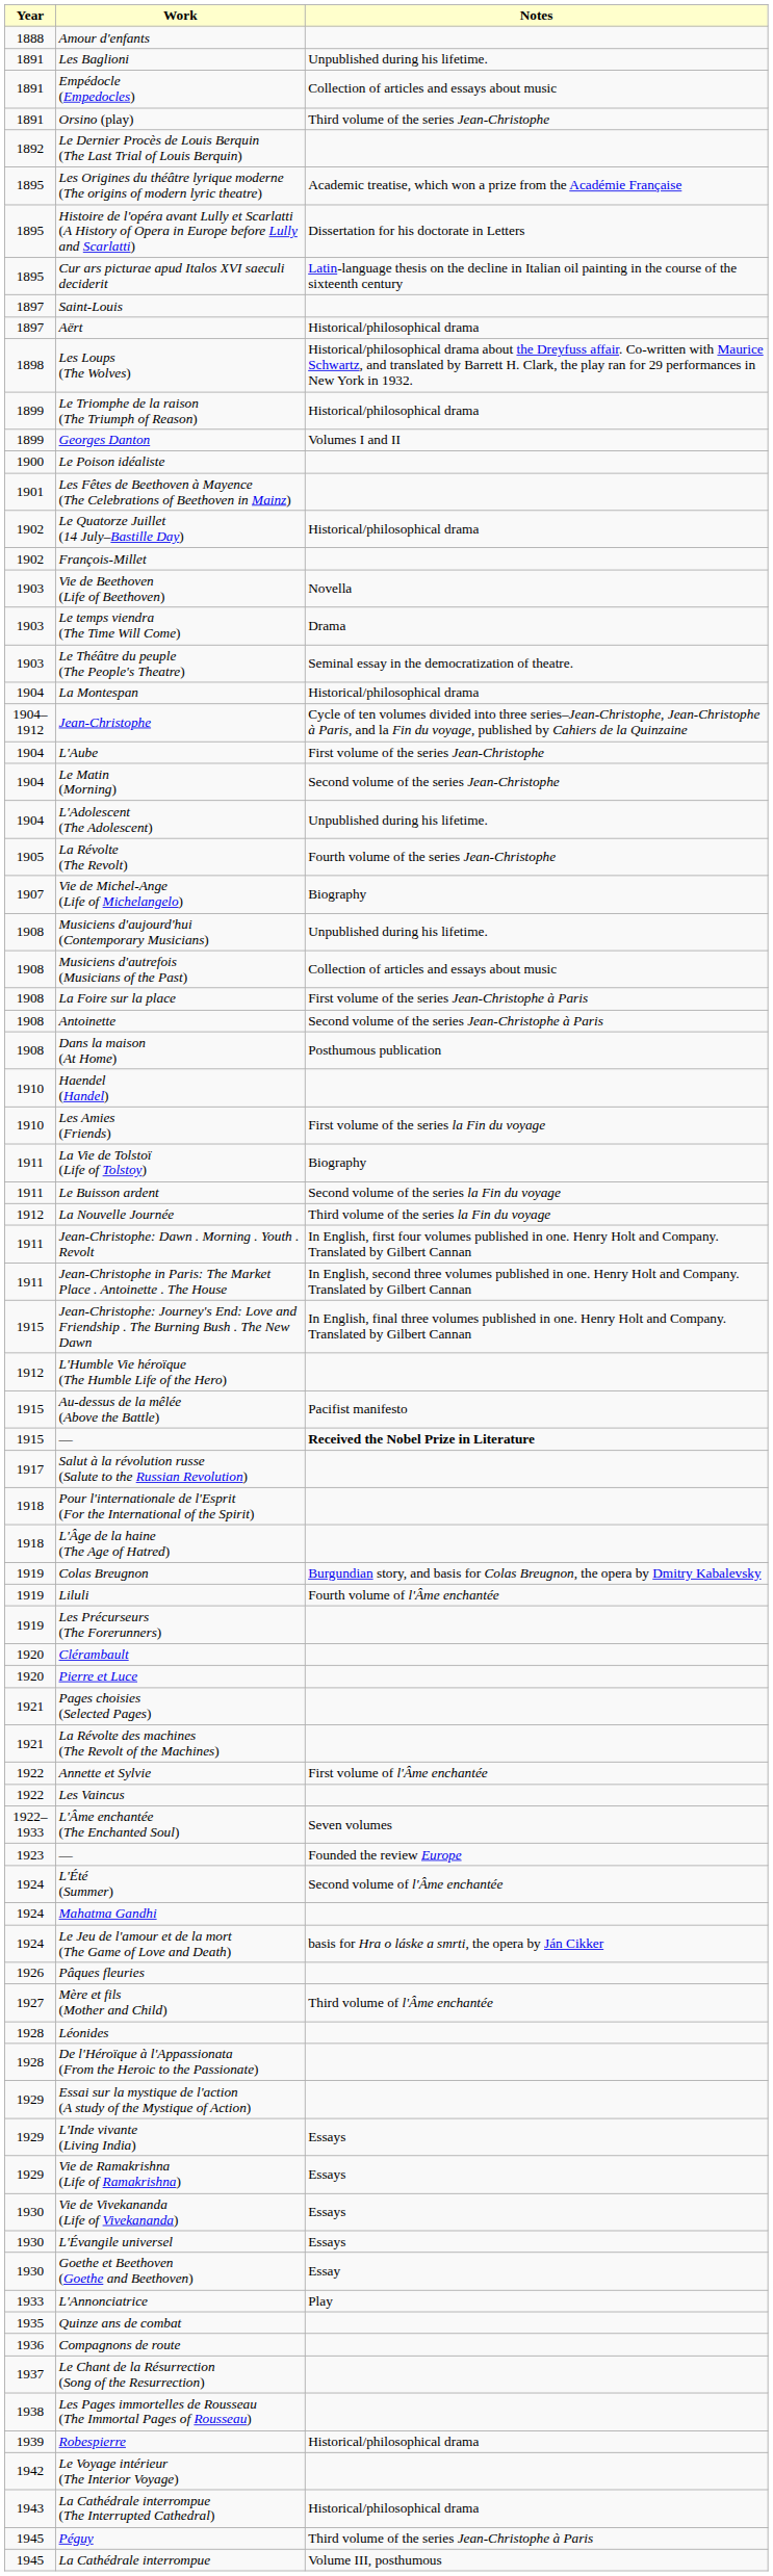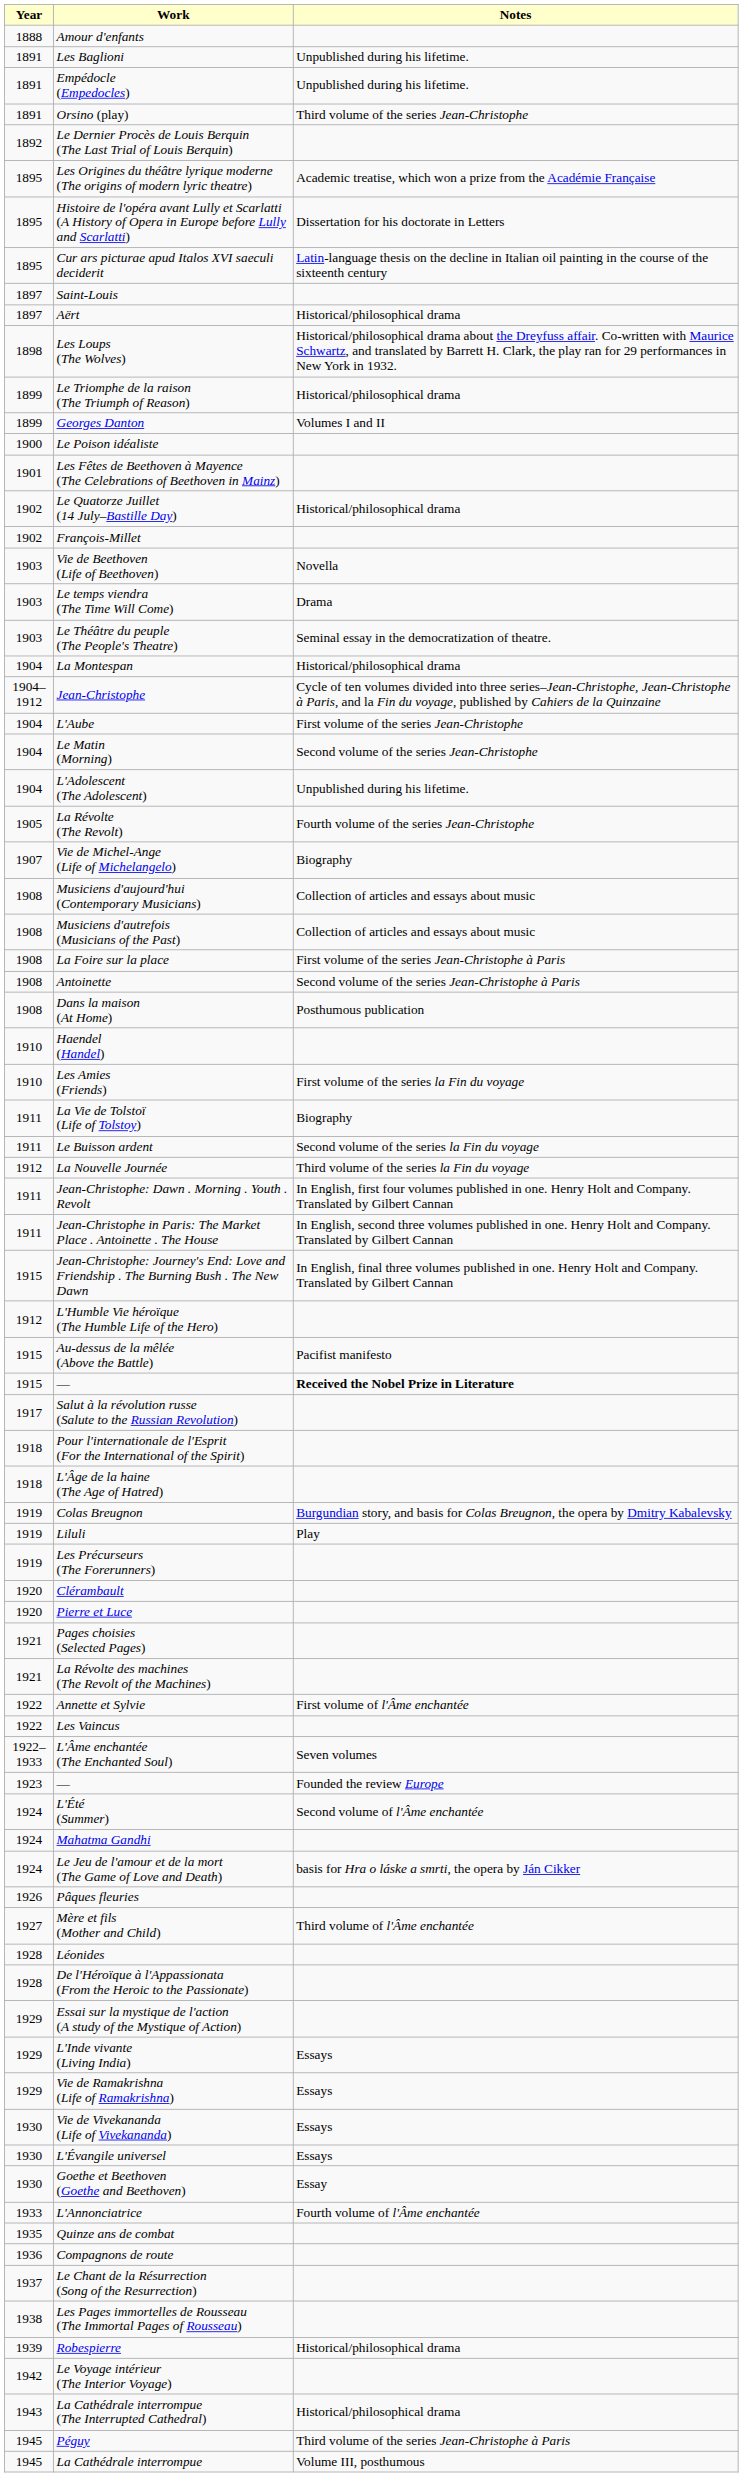 <table class="sortable wikitable" style="width:70%;">
 <tr>
 <th style="background:#ffc;">Year</th>
 <th style="background:#ffc;">Work</th>
 <th style="background:#ffc;">Notes</th>
 </tr>
 <tr>
 <td style="text-align:center;">1888</td>
 <td style="text-align:left;"><em>Amour d'enfants</em></td>
 <td style="text-align:left;"> </td>
 </tr>
 <tr>
 <td style="text-align:center;">1891</td>
 <td style="text-align:left;"><em>Les Baglioni</em></td>
 <td style="text-align:left;">Unpublished during his lifetime.</td>
 </tr>
 <tr>
 <td style="text-align:center;">1891</td>
 <td style="text-align:left;"><em>Empédocle</em><br>(<em><a href='#'>Empedocles</a></em>)</td>
-<td style="text-align:left;">Collection of articles and essays about music</td>
+<td style="text-align:left;">Unpublished during his lifetime.</td>
 </tr>
 <tr>
 <td style="text-align:center;">1891</td>
 <td style="text-align:left;"><em>Orsino</em> (play)</td>
 <td style="text-align:left;">Third volume of the series <em>Jean-Christophe</em></td>
 </tr>
 <tr>
 <td style="text-align:center;">1892</td>
 <td style="text-align:left;"><em>Le Dernier Procès de Louis Berquin</em><br>(<em>The Last Trial of Louis Berquin</em>)</td>
 <td style="text-align:left;"> </td>
 </tr>
 <tr>
 <td style="text-align:center;">1895</td>
 <td style="text-align:left;"><em>Les Origines du théâtre lyrique moderne</em><br>(<em>The origins of modern lyric theatre</em>)</td>
 <td style="text-align:left;">Academic treatise, which won a prize from the <a href='#'>Académie Française</a></td>
 </tr>
 <tr>
 <td style="text-align:center;">1895</td>
 <td style="text-align:left;"><em>Histoire de l'opéra avant Lully et Scarlatti</em><br>(<em>A History of Opera in Europe before <a href='#'>Lully</a> and <a href='#'>Scarlatti</a></em>)</td>
 <td style="text-align:left;">Dissertation for his doctorate in Letters</td>
 </tr>
 <tr>
 <td style="text-align:center;">1895</td>
 <td style="text-align:left;"><em>Cur ars picturae apud Italos XVI saeculi deciderit</em></td>
 <td style="text-align:left;"><a href='#'>Latin</a>-language thesis on the decline in Italian oil painting in the course of the sixteenth century</td>
 </tr>
 <tr>
 <td style="text-align:center;">1897</td>
 <td style="text-align:left;"><em>Saint-Louis</em></td>
 <td style="text-align:left;"> </td>
 </tr>
 <tr>
 <td style="text-align:center;">1897</td>
 <td style="text-align:left;"><em>Aërt</em></td>
 <td style="text-align:left;">Historical/philosophical drama</td>
 </tr>
 <tr>
 <td style="text-align:center;">1898</td>
 <td style="text-align:left;"><em>Les Loups</em><br>(<em>The Wolves</em>)</td>
 <td style="text-align:left;">Historical/philosophical drama about <a href='#'>the Dreyfuss affair</a>. Co-written with <a href='#'>Maurice Schwartz</a>, and translated by Barrett H. Clark, the play ran for 29 performances in New York in 1932.</td>
 </tr>
 <tr>
 <td style="text-align:center;">1899</td>
 <td style="text-align:left;"><em>Le Triomphe de la raison</em><br>(<em>The Triumph of Reason</em>)</td>
 <td style="text-align:left;">Historical/philosophical drama</td>
 </tr>
 <tr>
 <td style="text-align:center;">1899</td>
 <td style="text-align:left;"><em><a href='#'>Georges Danton</a></em></td>
 <td style="text-align:left;">Volumes I and II</td>
 </tr>
 <tr>
 <td style="text-align:center;">1900</td>
 <td style="text-align:left;"><em>Le Poison idéaliste</em></td>
 <td style="text-align:left;"> </td>
 </tr>
 <tr>
 <td style="text-align:center;">1901</td>
 <td style="text-align:left;"><em>Les Fêtes de Beethoven à Mayence</em><br>(<em>The Celebrations of Beethoven in <a href='#'>Mainz</a></em>)</td>
 <td style="text-align:left;"> </td>
 </tr>
 <tr>
 <td style="text-align:center;">1902</td>
 <td style="text-align:left;"><em>Le Quatorze Juillet</em> <br>(<em>14 July–<a href='#'>Bastille Day</a></em>)</td>
 <td style="text-align:left;">Historical/philosophical drama</td>
 </tr>
 <tr>
 <td style="text-align:center;">1902</td>
 <td style="text-align:left;"><em>François-Millet</em></td>
 <td style="text-align:left;"> </td>
 </tr>
 <tr>
 <td style="text-align:center;">1903</td>
 <td style="text-align:left;"><em>Vie de Beethoven</em> <br>(<em>Life of Beethoven</em>)</td>
 <td style="text-align:left;">Novella</td>
 </tr>
 <tr>
 <td style="text-align:center;">1903</td>
 <td style="text-align:left;"><em>Le temps viendra</em><br>(<em>The Time Will Come</em>)</td>
 <td style="text-align:left;">Drama</td>
 </tr>
 <tr>
 <td style="text-align:center;">1903</td>
 <td style="text-align:left;"><em>Le Théâtre du peuple</em><br>(<em>The People's Theatre</em>)</td>
 <td style="text-align:left;">Seminal essay in the democratization of theatre.</td>
 </tr>
 <tr>
 <td style="text-align:center;">1904</td>
 <td style="text-align:left;"><em>La Montespan</em></td>
 <td style="text-align:left;">Historical/philosophical drama</td>
 </tr>
 <tr>
 <td style="text-align:center;">1904–1912</td>
 <td style="text-align:left;"><em><a href='#'>Jean-Christophe</a></em></td>
 <td style="text-align:left;">Cycle of ten volumes divided into three series–<em>Jean-Christophe</em>, <em>Jean-Christophe à Paris</em>, and la <em>Fin du voyage</em>, published by <em>Cahiers de la Quinzaine</em></td>
 </tr>
 <tr>
 <td style="text-align:center;">1904</td>
 <td style="text-align:left;"><em>L'Aube</em></td>
 <td style="text-align:left;">First volume of the series <em>Jean-Christophe</em></td>
 </tr>
 <tr>
 <td style="text-align:center;">1904</td>
 <td style="text-align:left;"><em>Le Matin</em><br>(<em>Morning</em>)</td>
 <td style="text-align:left;">Second volume of the series <em>Jean-Christophe</em></td>
 </tr>
 <tr>
 <td style="text-align:center;">1904</td>
 <td style="text-align:left;"><em>L'Adolescent</em><br>(<em>The Adolescent</em>)</td>
 <td style="text-align:left;">Unpublished during his lifetime.</td>
 </tr>
 <tr>
 <td style="text-align:center;">1905</td>
 <td style="text-align:left;"><em>La Révolte</em><br>(<em>The Revolt</em>)</td>
 <td style="text-align:left;">Fourth volume of the series <em>Jean-Christophe</em></td>
 </tr>
 <tr>
 <td style="text-align:center;">1907</td>
 <td style="text-align:left;"><em>Vie de Michel-Ange</em><br>(<em>Life of <a href='#'>Michelangelo</a></em>)</td>
 <td style="text-align:left;">Biography</td>
 </tr>
 <tr>
 <td style="text-align:center;">1908</td>
 <td style="text-align:left;"><em>Musiciens d'aujourd'hui</em><br>(<em>Contemporary Musicians</em>)</td>
-<td style="text-align:left;">Unpublished during his lifetime.</td>
+<td style="text-align:left;">Collection of articles and essays about music</td>
 </tr>
 <tr>
 <td style="text-align:center;">1908</td>
 <td style="text-align:left;"><em>Musiciens d'autrefois</em><br>(<em>Musicians of the Past</em>)</td>
 <td style="text-align:left;">Collection of articles and essays about music</td>
 </tr>
 <tr>
 <td style="text-align:center;">1908</td>
 <td style="text-align:left;"><em>La Foire sur la place</em></td>
 <td style="text-align:left;">First volume of the series <em>Jean-Christophe à Paris</em></td>
 </tr>
 <tr>
 <td style="text-align:center;">1908</td>
 <td style="text-align:left;"><em>Antoinette</em></td>
 <td style="text-align:left;">Second volume of the series <em>Jean-Christophe à Paris</em></td>
 </tr>
 <tr>
 <td style="text-align:center;">1908</td>
 <td style="text-align:left;"><em>Dans la maison</em><br>(<em>At Home</em>)</td>
 <td style="text-align:left;">Posthumous publication</td>
 </tr>
 <tr>
 <td style="text-align:center;">1910</td>
 <td style="text-align:left;"><em>Haendel</em><br>(<em><a href='#'>Handel</a></em>)</td>
 <td style="text-align:left;"> </td>
 </tr>
 <tr>
 <td style="text-align:center;">1910</td>
 <td style="text-align:left;"><em>Les Amies</em><br>(<em>Friends</em>)</td>
 <td style="text-align:left;">First volume of the series <em>la Fin du voyage</em></td>
 </tr>
 <tr>
 <td style="text-align:center;">1911</td>
 <td style="text-align:left;"><em>La Vie de Tolstoï</em><br>(<em>Life of <a href='#'>Tolstoy</a></em>)</td>
 <td style="text-align:left;">Biography</td>
 </tr>
 <tr>
 <td style="text-align:center;">1911</td>
 <td style="text-align:left;"><em>Le Buisson ardent</em></td>
 <td style="text-align:left;">Second volume of the series <em>la Fin du voyage</em></td>
 </tr>
 <tr>
 <td style="text-align:center;">1912</td>
 <td style="text-align:left;"><em>La Nouvelle Journée</em></td>
 <td style="text-align:left;">Third volume of the series <em>la Fin du voyage</em></td>
 </tr>
 <tr>
 <td style="text-align:center;">1911</td>
 <td style="text-align:left;"><em>Jean-Christophe: Dawn . Morning . Youth . Revolt</em></td>
 <td style="text-align:left;">In English, first four volumes published in one. Henry Holt and Company. Translated by Gilbert Cannan</td>
 </tr>
 <tr>
 <td style="text-align:center;">1911</td>
 <td style="text-align:left;"><em>Jean-Christophe in Paris: The Market Place . Antoinette . The House</em></td>
 <td style="text-align:left;">In English, second three volumes published in one. Henry Holt and Company. Translated by Gilbert Cannan</td>
 </tr>
 <tr>
 <td style="text-align:center;">1915</td>
 <td style="text-align:left;"><em>Jean-Christophe: Journey's End: Love and Friendship . The Burning Bush . The New Dawn</em></td>
 <td style="text-align:left;">In English, final three volumes published in one. Henry Holt and Company. Translated by Gilbert Cannan</td>
 </tr>
 <tr>
 <td style="text-align:center;">1912</td>
 <td style="text-align:left;"><em>L'Humble Vie héroïque</em><br>(<em>The Humble Life of the Hero</em>)</td>
 <td style="text-align:left;"> </td>
 </tr>
 <tr>
 <td style="text-align:center;">1915</td>
 <td style="text-align:left;"><em>Au-dessus de la mêlée</em> <br>(<em>Above the Battle</em>)</td>
 <td style="text-align:left;">Pacifist manifesto</td>
 </tr>
 <tr>
 <td style="text-align:center;">1915</td>
 <td style="text-align:left;">—</td>
 <td style="text-align:left;"><strong>Received the Nobel Prize in Literature</strong></td>
 </tr>
 <tr>
 <td style="text-align:center;">1917</td>
 <td style="text-align:left;"><em>Salut à la révolution russe</em><br>(<em>Salute to the <a href='#'>Russian Revolution</a></em>)</td>
 <td style="text-align:left;"> </td>
 </tr>
 <tr>
 <td style="text-align:center;">1918</td>
 <td style="text-align:left;"><em>Pour l'internationale de l'Esprit</em><br>(<em>For the International of the Spirit</em>)</td>
 <td style="text-align:left;"> </td>
 </tr>
 <tr>
 <td style="text-align:center;">1918</td>
 <td style="text-align:left;"><em>L'Âge de la haine</em><br>(<em>The Age of Hatred</em>)</td>
 <td style="text-align:left;"> </td>
 </tr>
 <tr>
 <td style="text-align:center;">1919</td>
 <td style="text-align:left;"><em>Colas Breugnon</em></td>
 <td style="text-align:left;"><a href='#'>Burgundian</a> story, and basis for <em>Colas Breugnon</em>, the opera by <a href='#'>Dmitry Kabalevsky</a></td>
 </tr>
 <tr>
 <td style="text-align:center;">1919</td>
 <td style="text-align:left;"><em>Liluli</em></td>
-<td style="text-align:left;">Fourth volume of <em>l'Âme enchantée</em></td>
+<td style="text-align:left;">Play</td>
 </tr>
 <tr>
 <td style="text-align:center;">1919</td>
 <td style="text-align:left;"><em>Les Précurseurs</em><br>(<em>The Forerunners</em>)</td>
 <td style="text-align:left;"> </td>
 </tr>
 <tr>
 <td style="text-align:center;">1920</td>
 <td style="text-align:left;"><em><a href='#'>Clérambault</a></em></td>
 <td style="text-align:left;"> </td>
 </tr>
 <tr>
 <td style="text-align:center;">1920</td>
 <td style="text-align:left;"><em><a href='#'>Pierre et Luce</a></em></td>
 <td style="text-align:left;"> </td>
 </tr>
 <tr>
 <td style="text-align:center;">1921</td>
 <td style="text-align:left;"><em>Pages choisies</em><br>(<em>Selected Pages</em>)</td>
 <td style="text-align:left;"> </td>
 </tr>
 <tr>
 <td style="text-align:center;">1921</td>
 <td style="text-align:left;"><em>La Révolte des machines</em><br>(<em>The Revolt of the Machines</em>)</td>
 <td style="text-align:left;"> </td>
 </tr>
 <tr>
 <td style="text-align:center;">1922</td>
 <td style="text-align:left;"><em>Annette et Sylvie</em></td>
 <td style="text-align:left;">First volume of <em>l'Âme enchantée</em></td>
 </tr>
 <tr>
 <td style="text-align:center;">1922</td>
 <td style="text-align:left;"><em>Les Vaincus</em></td>
 <td style="text-align:left;"> </td>
 </tr>
 <tr>
 <td style="text-align:center;">1922–1933</td>
 <td style="text-align:left;"><em>L'Âme enchantée</em><br>(<em>The Enchanted Soul</em>)</td>
 <td style="text-align:left;">Seven volumes</td>
 </tr>
 <tr>
 <td style="text-align:center;">1923</td>
 <td style="text-align:left;">—</td>
 <td style="text-align:left;">Founded the review <em><a href='#'>Europe</a></em></td>
 </tr>
 <tr>
 <td style="text-align:center;">1924</td>
 <td style="text-align:left;"><em>L'Été</em><br>(<em>Summer</em>)</td>
 <td style="text-align:left;">Second volume of <em>l'Âme enchantée</em></td>
 </tr>
 <tr>
 <td style="text-align:center;">1924</td>
 <td style="text-align:left;"><em><a href='#'>Mahatma Gandhi</a></em></td>
 <td style="text-align:left;"> </td>
 </tr>
 <tr>
 <td style="text-align:center;">1924</td>
 <td style="text-align:left;"><em>Le Jeu de l'amour et de la mort</em><br>(<em>The Game of Love and Death</em>)</td>
 <td style="text-align:left;">basis for <em>Hra o láske a smrti</em>, the opera by <a href='#'>Ján Cikker</a></td>
 </tr>
 <tr>
 <td style="text-align:center;">1926</td>
 <td style="text-align:left;"><em>Pâques fleuries</em></td>
 <td style="text-align:left;"> </td>
 </tr>
 <tr>
 <td style="text-align:center;">1927</td>
 <td style="text-align:left;"><em>Mère et fils</em><br>(<em>Mother and Child</em>)</td>
 <td style="text-align:left;">Third volume of <em>l'Âme enchantée</em></td>
 </tr>
 <tr>
 <td style="text-align:center;">1928</td>
 <td style="text-align:left;"><em>Léonides</em></td>
 <td style="text-align:left;"> </td>
 </tr>
 <tr>
 <td style="text-align:center;">1928</td>
 <td style="text-align:left;"><em>De l'Héroïque à l'Appassionata</em><br>(<em>From the Heroic to the Passionate</em>)</td>
 <td style="text-align:left;"> </td>
 </tr>
 <tr>
 <td style="text-align:center;">1929</td>
 <td style="text-align:left;"><em>Essai sur la mystique de l'action</em><br>(<em>A study of the Mystique of Action</em>)</td>
 <td style="text-align:left;"> </td>
 </tr>
 <tr>
 <td style="text-align:center;">1929</td>
 <td style="text-align:left;"><em>L'Inde vivante</em><br>(<em>Living India</em>)</td>
 <td style="text-align:left;">Essays</td>
 </tr>
 <tr>
 <td style="text-align:center;">1929</td>
 <td style="text-align:left;"><em>Vie de Ramakrishna</em><br>(<em>Life of <a href='#'>Ramakrishna</a></em>)</td>
 <td style="text-align:left;">Essays</td>
 </tr>
 <tr>
 <td style="text-align:center;">1930</td>
 <td style="text-align:left;"><em>Vie de Vivekananda</em><br>(<em>Life of <a href='#'>Vivekananda</a></em>)</td>
 <td style="text-align:left;">Essays</td>
 </tr>
 <tr>
 <td style="text-align:center;">1930</td>
 <td style="text-align:left;"><em>L'Évangile universel</em></td>
 <td style="text-align:left;">Essays</td>
 </tr>
 <tr>
 <td style="text-align:center;">1930</td>
 <td style="text-align:left;"><em>Goethe et Beethoven</em><br>(<em><a href='#'>Goethe</a> and Beethoven</em>)</td>
 <td style="text-align:left;">Essay</td>
 </tr>
 <tr>
 <td style="text-align:center;">1933</td>
 <td style="text-align:left;"><em>L'Annonciatrice</em></td>
-<td style="text-align:left;">Play</td>
+<td style="text-align:left;">Fourth volume of <em>l'Âme enchantée</em></td>
 </tr>
 <tr>
 <td style="text-align:center;">1935</td>
 <td style="text-align:left;"><em>Quinze ans de combat</em></td>
 <td style="text-align:left;"> </td>
 </tr>
 <tr>
 <td style="text-align:center;">1936</td>
 <td style="text-align:left;"><em>Compagnons de route</em></td>
 <td style="text-align:left;"> </td>
 </tr>
 <tr>
 <td style="text-align:center;">1937</td>
 <td style="text-align:left;"><em>Le Chant de la Résurrection</em><br>(<em>Song of the Resurrection</em>)</td>
 <td style="text-align:left;"> </td>
 </tr>
 <tr>
 <td style="text-align:center;">1938</td>
 <td style="text-align:left;"><em>Les Pages immortelles de Rousseau</em><br>(<em>The Immortal Pages of <a href='#'>Rousseau</a></em>)</td>
 <td style="text-align:left;"> </td>
 </tr>
 <tr>
 <td style="text-align:center;">1939</td>
 <td style="text-align:left;"><em><a href='#'>Robespierre</a></em></td>
 <td style="text-align:left;">Historical/philosophical drama</td>
 </tr>
 <tr>
 <td style="text-align:center;">1942</td>
 <td style="text-align:left;"><em>Le Voyage intérieur</em><br>(<em>The Interior Voyage</em>)</td>
 <td style="text-align:left;"> </td>
 </tr>
 <tr>
 <td style="text-align:center;">1943</td>
 <td style="text-align:left;"><em>La Cathédrale interrompue</em><br>(<em>The Interrupted Cathedral</em>)</td>
 <td style="text-align:left;">Historical/philosophical drama</td>
 </tr>
 <tr>
 <td style="text-align:center;">1945</td>
 <td style="text-align:left;"><em><a href='#'>Péguy</a></em></td>
 <td style="text-align:left;">Third volume of the series <em>Jean-Christophe à Paris</em></td>
 </tr>
 <tr>
 <td style="text-align:center;">1945</td>
 <td style="text-align:left;"><em>La Cathédrale interrompue</em></td>
 <td style="text-align:left;">Volume III, posthumous</td>
 </tr>
 </table>
